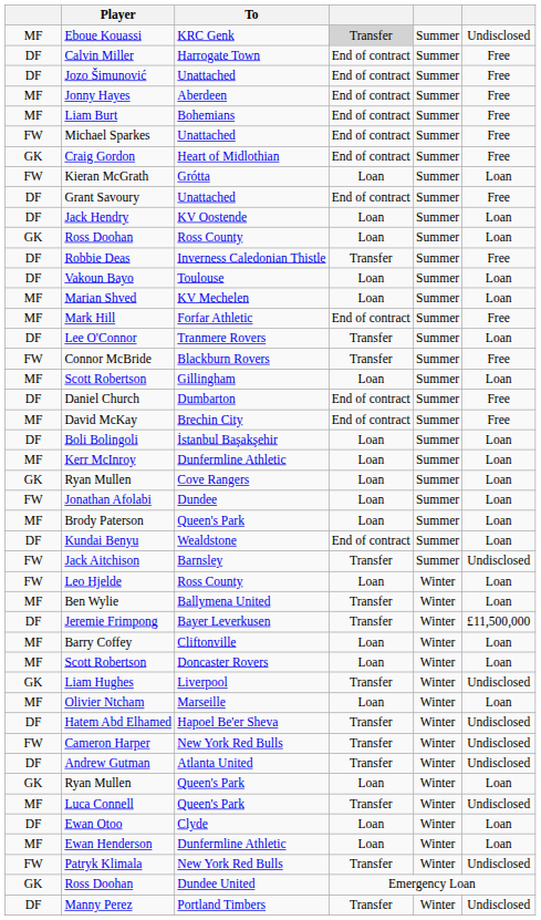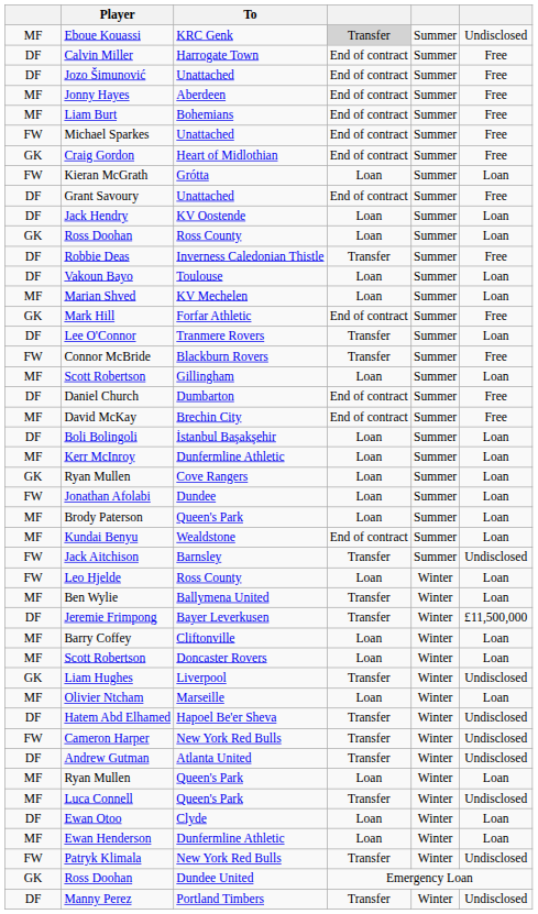 <table class="wikitable sortable" style="text-align:center;">
 <tr>
 <th style="width:64px;"></th>
 <th>Player</th>
 <th>To</th>
 <th></th>
 <th></th>
 <th style="width:84px;"></th>
 </tr>
 <tr>
 <td>MF</td>
 <td align="left"> <a href='#'>Eboue Kouassi</a></td>
 <td style="text-align:left"> <a href='#'>KRC Genk</a></td>
 <td style="background: lightgrey;">Transfer</td>
 <td>Summer</td>
 <td>Undisclosed</td>
 </tr>
 <tr>
 <td>DF</td>
 <td align="left"> <a href='#'>Calvin Miller</a></td>
 <td style="text-align:left"> <a href='#'>Harrogate Town</a></td>
 <td>End of contract</td>
 <td>Summer</td>
 <td>Free</td>
 </tr>
 <tr>
 <td>DF</td>
 <td align="left"> <a href='#'>Jozo Šimunović</a></td>
 <td style="text-align:left"><a href='#'>Unattached</a></td>
 <td>End of contract</td>
 <td>Summer</td>
 <td>Free</td>
 </tr>
 <tr>
 <td>MF</td>
 <td align="left"> <a href='#'>Jonny Hayes</a></td>
 <td style="text-align:left"> <a href='#'>Aberdeen</a></td>
 <td>End of contract</td>
 <td>Summer</td>
 <td>Free</td>
 </tr>
 <tr>
 <td>MF</td>
 <td align="left"> <a href='#'>Liam Burt</a></td>
 <td style="text-align:left"> <a href='#'>Bohemians</a></td>
 <td>End of contract</td>
 <td>Summer</td>
 <td>Free</td>
 </tr>
 <tr>
 <td>FW</td>
 <td align="left"> Michael Sparkes</td>
 <td style="text-align:left"><a href='#'>Unattached</a></td>
 <td>End of contract</td>
 <td>Summer</td>
 <td>Free</td>
 </tr>
 <tr>
 <td>GK</td>
 <td align="left"> <a href='#'>Craig Gordon</a></td>
 <td style="text-align:left"> <a href='#'>Heart of Midlothian</a></td>
 <td>End of contract</td>
 <td>Summer</td>
 <td>Free</td>
 </tr>
 <tr>
 <td>FW</td>
 <td align="left"> Kieran McGrath</td>
 <td style="text-align:left"> <a href='#'>Grótta</a></td>
 <td>Loan</td>
 <td>Summer</td>
 <td>Loan</td>
 </tr>
 <tr>
 <td>DF</td>
 <td align="left"> Grant Savoury</td>
 <td style="text-align:left"><a href='#'>Unattached</a></td>
 <td>End of contract</td>
 <td>Summer</td>
 <td>Free</td>
 </tr>
 <tr>
 <td>DF</td>
 <td align="left"> <a href='#'>Jack Hendry</a></td>
 <td style="text-align:left"> <a href='#'>KV Oostende</a></td>
 <td>Loan</td>
 <td>Summer</td>
 <td>Loan</td>
 </tr>
 <tr>
 <td>GK</td>
 <td align="left"> <a href='#'>Ross Doohan</a></td>
 <td style="text-align:left"> <a href='#'>Ross County</a></td>
 <td>Loan</td>
 <td>Summer</td>
 <td>Loan</td>
 </tr>
 <tr>
 <td>DF</td>
 <td align="left"> <a href='#'>Robbie Deas</a></td>
 <td style="text-align:left"> <a href='#'>Inverness Caledonian Thistle</a></td>
 <td>Transfer</td>
 <td>Summer</td>
 <td>Free</td>
 </tr>
 <tr>
 <td>DF</td>
 <td align="left"> <a href='#'>Vakoun Bayo</a></td>
 <td style="text-align:left"> <a href='#'>Toulouse</a></td>
 <td>Loan</td>
 <td>Summer</td>
 <td>Loan</td>
 </tr>
 <tr>
 <td>MF</td>
 <td align="left"> <a href='#'>Marian Shved</a></td>
 <td style="text-align:left"> <a href='#'>KV Mechelen</a></td>
 <td>Loan</td>
 <td>Summer</td>
 <td>Loan</td>
 </tr>
 <tr>
-<td>MF</td>
+<td>GK</td>
 <td align="left"> <a href='#'>Mark Hill</a></td>
 <td style="text-align:left"> <a href='#'>Forfar Athletic</a></td>
 <td>End of contract</td>
 <td>Summer</td>
 <td>Free</td>
 </tr>
 <tr>
 <td>DF</td>
 <td align="left"> <a href='#'>Lee O'Connor</a></td>
 <td style="text-align:left"> <a href='#'>Tranmere Rovers</a></td>
 <td>Transfer</td>
 <td>Summer</td>
 <td>Loan</td>
 </tr>
 <tr>
 <td>FW</td>
 <td align="left"> Connor McBride</td>
 <td style="text-align:left"> <a href='#'>Blackburn Rovers</a></td>
 <td>Transfer</td>
 <td>Summer</td>
 <td>Free</td>
 </tr>
 <tr>
 <td>MF</td>
 <td align="left"> <a href='#'>Scott Robertson</a></td>
 <td style="text-align:left"> <a href='#'>Gillingham</a></td>
 <td>Loan</td>
 <td>Summer</td>
 <td>Loan</td>
 </tr>
 <tr>
 <td>DF</td>
 <td align="left"> Daniel Church</td>
 <td style="text-align:left"> <a href='#'>Dumbarton</a></td>
 <td>End of contract</td>
 <td>Summer</td>
 <td>Free</td>
 </tr>
 <tr>
 <td>MF</td>
 <td align="left"> David McKay</td>
 <td style="text-align:left"> <a href='#'>Brechin City</a></td>
 <td>End of contract</td>
 <td>Summer</td>
 <td>Free</td>
 </tr>
 <tr>
 <td>DF</td>
 <td align="left"> <a href='#'>Boli Bolingoli</a></td>
 <td style="text-align:left"> <a href='#'>İstanbul Başakşehir</a></td>
 <td>Loan</td>
 <td>Summer</td>
 <td>Loan</td>
 </tr>
 <tr>
 <td>MF</td>
 <td align="left"> <a href='#'>Kerr McInroy</a></td>
 <td style="text-align:left"> <a href='#'>Dunfermline Athletic</a></td>
 <td>Loan</td>
 <td>Summer</td>
 <td>Loan</td>
 </tr>
 <tr>
 <td>GK</td>
 <td align="left"> Ryan Mullen</td>
 <td style="text-align:left"> <a href='#'>Cove Rangers</a></td>
 <td>Loan</td>
 <td>Summer</td>
 <td>Loan</td>
 </tr>
 <tr>
 <td>FW</td>
 <td align="left"> <a href='#'>Jonathan Afolabi</a></td>
 <td style="text-align:left"> <a href='#'>Dundee</a></td>
 <td>Loan</td>
 <td>Summer</td>
 <td>Loan</td>
 </tr>
 <tr>
 <td>MF</td>
 <td align="left"> Brody Paterson</td>
 <td style="text-align:left"> <a href='#'>Queen's Park</a></td>
 <td>Loan</td>
 <td>Summer</td>
 <td>Loan</td>
 </tr>
 <tr>
-<td>DF</td>
+<td>MF</td>
 <td align="left"> <a href='#'>Kundai Benyu</a></td>
 <td style="text-align:left"> <a href='#'>Wealdstone</a></td>
 <td>End of contract</td>
 <td>Summer</td>
 <td>Loan</td>
 </tr>
 <tr>
 <td>FW</td>
 <td align="left"> <a href='#'>Jack Aitchison</a></td>
 <td style="text-align:left"> <a href='#'>Barnsley</a></td>
 <td>Transfer</td>
 <td>Summer</td>
 <td>Undisclosed</td>
 </tr>
 <tr>
 <td>FW</td>
 <td align="left"> <a href='#'>Leo Hjelde</a></td>
 <td style="text-align:left"> <a href='#'>Ross County</a></td>
 <td>Loan</td>
 <td>Winter</td>
 <td>Loan</td>
 </tr>
 <tr>
 <td>MF</td>
 <td align="left"> Ben Wylie</td>
 <td style="text-align:left"> <a href='#'>Ballymena United</a></td>
 <td>Transfer</td>
 <td>Winter</td>
 <td>Loan</td>
 </tr>
 <tr>
 <td>DF</td>
 <td align="left"> <a href='#'>Jeremie Frimpong</a></td>
 <td style="text-align:left"> <a href='#'>Bayer Leverkusen</a></td>
 <td>Transfer</td>
 <td>Winter</td>
 <td>£11,500,000</td>
 </tr>
 <tr>
 <td>MF</td>
 <td align="left"> Barry Coffey</td>
 <td style="text-align:left"> <a href='#'>Cliftonville</a></td>
 <td>Loan</td>
 <td>Winter</td>
 <td>Loan</td>
 </tr>
 <tr>
 <td>MF</td>
 <td align="left"> <a href='#'>Scott Robertson</a></td>
 <td style="text-align:left"> <a href='#'>Doncaster Rovers</a></td>
 <td>Loan</td>
 <td>Winter</td>
 <td>Loan</td>
 </tr>
 <tr>
 <td>GK</td>
 <td align="left"> <a href='#'>Liam Hughes</a></td>
 <td style="text-align:left"> <a href='#'>Liverpool</a></td>
 <td>Transfer</td>
 <td>Winter</td>
 <td>Undisclosed</td>
 </tr>
 <tr>
 <td>MF</td>
 <td align="left"> <a href='#'>Olivier Ntcham</a></td>
 <td style="text-align:left"> <a href='#'>Marseille</a></td>
 <td>Loan</td>
 <td>Winter</td>
 <td>Loan</td>
 </tr>
 <tr>
 <td>DF</td>
 <td align="left"> <a href='#'>Hatem Abd Elhamed</a></td>
 <td style="text-align:left"> <a href='#'>Hapoel Be'er Sheva</a></td>
 <td>Transfer</td>
 <td>Winter</td>
 <td>Undisclosed</td>
 </tr>
 <tr>
 <td>FW</td>
 <td align="left"> <a href='#'>Cameron Harper</a></td>
 <td style="text-align:left"> <a href='#'>New York Red Bulls</a></td>
 <td>Transfer</td>
 <td>Winter</td>
 <td>Undisclosed</td>
 </tr>
 <tr>
 <td>DF</td>
 <td align="left"> <a href='#'>Andrew Gutman</a></td>
 <td style="text-align:left"> <a href='#'>Atlanta United</a></td>
 <td>Transfer</td>
 <td>Winter</td>
 <td>Undisclosed</td>
 </tr>
 <tr>
-<td>GK</td>
+<td>MF</td>
 <td align="left"> Ryan Mullen</td>
 <td style="text-align:left"> <a href='#'>Queen's Park</a></td>
 <td>Loan</td>
 <td>Winter</td>
 <td>Loan</td>
 </tr>
 <tr>
 <td>MF</td>
 <td align="left"> <a href='#'>Luca Connell</a></td>
 <td style="text-align:left"> <a href='#'>Queen's Park</a></td>
 <td>Transfer</td>
 <td>Winter</td>
 <td>Undisclosed</td>
 </tr>
 <tr>
 <td>DF</td>
 <td align="left"> <a href='#'>Ewan Otoo</a></td>
 <td style="text-align:left"> <a href='#'>Clyde</a></td>
 <td>Loan</td>
 <td>Winter</td>
 <td>Loan</td>
 </tr>
 <tr>
 <td>MF</td>
 <td align="left"> <a href='#'>Ewan Henderson</a></td>
 <td style="text-align:left"> <a href='#'>Dunfermline Athletic</a></td>
 <td>Loan</td>
 <td>Winter</td>
 <td>Loan</td>
 </tr>
 <tr>
 <td>FW</td>
 <td align="left"> <a href='#'>Patryk Klimala</a></td>
 <td style="text-align:left"> <a href='#'>New York Red Bulls</a></td>
 <td>Transfer</td>
 <td>Winter</td>
 <td>Undisclosed</td>
 </tr>
 <tr>
 <td>GK</td>
 <td align="left"> <a href='#'>Ross Doohan</a></td>
 <td style="text-align:left"> <a href='#'>Dundee United</a></td>
 <td align=center colspan=4>Emergency Loan</td>
 </tr>
 <tr>
 <td>DF</td>
 <td align="left"> <a href='#'>Manny Perez</a></td>
 <td style="text-align:left"> <a href='#'>Portland Timbers</a></td>
 <td>Transfer</td>
 <td>Winter</td>
 <td>Undisclosed</td>
 </tr>
 </table>
